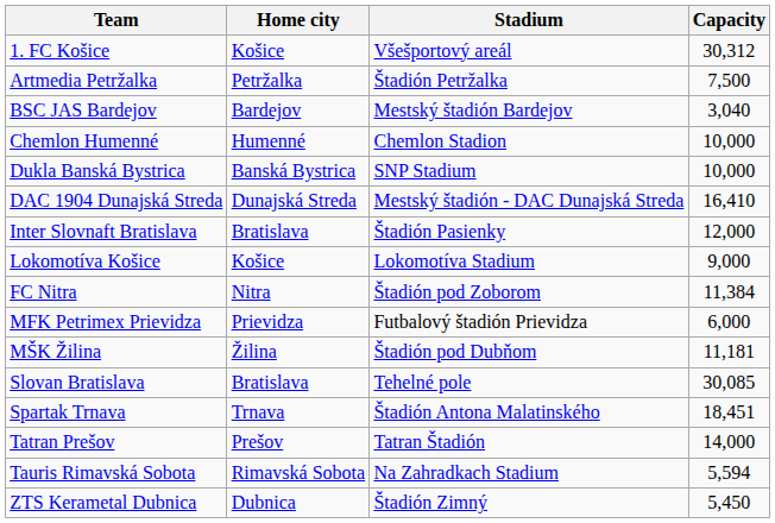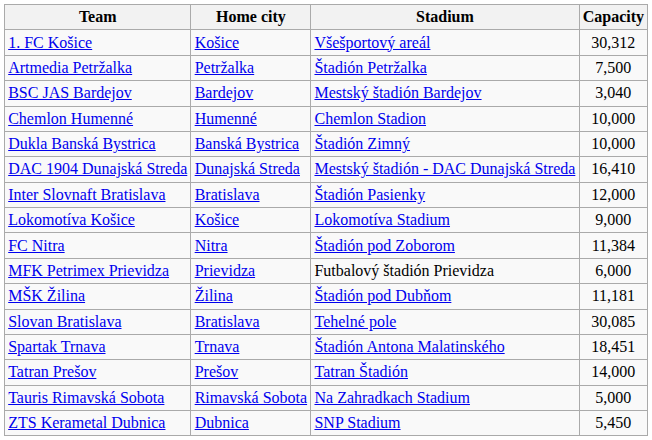 <table class="wikitable sortable">
 <tr>
 <th>Team</th>
 <th>Home city</th>
 <th>Stadium</th>
 <th>Capacity</th>
 </tr>
 <tr>
 <td><a href='#'>1. FC Košice</a></td>
 <td><a href='#'>Košice</a></td>
 <td><a href='#'>Všešportový areál</a></td>
 <td align="center">30,312</td>
 </tr>
 <tr>
 <td><a href='#'>Artmedia Petržalka</a></td>
 <td><a href='#'>Petržalka</a></td>
 <td><a href='#'>Štadión Petržalka</a></td>
 <td align="center">7,500</td>
 </tr>
 <tr>
 <td><a href='#'>BSC JAS Bardejov</a></td>
 <td><a href='#'>Bardejov</a></td>
 <td><a href='#'>Mestský štadión Bardejov</a></td>
 <td align="center">3,040</td>
 </tr>
 <tr>
 <td><a href='#'>Chemlon Humenné</a></td>
 <td><a href='#'>Humenné</a></td>
 <td><a href='#'>Chemlon Stadion</a></td>
 <td align="center">10,000</td>
 </tr>
 <tr>
 <td><a href='#'>Dukla Banská Bystrica</a></td>
 <td><a href='#'>Banská Bystrica</a></td>
-<td><a href='#'>SNP Stadium</a></td>
+<td><a href='#'>Štadión Zimný</a></td>
 <td align="center">10,000</td>
 </tr>
 <tr>
 <td><a href='#'>DAC 1904 Dunajská Streda</a></td>
 <td><a href='#'>Dunajská Streda</a></td>
 <td><a href='#'>Mestský štadión - DAC Dunajská Streda</a></td>
 <td align="center">16,410</td>
 </tr>
 <tr>
 <td><a href='#'>Inter Slovnaft Bratislava</a></td>
 <td><a href='#'>Bratislava</a></td>
 <td><a href='#'>Štadión Pasienky</a></td>
 <td align="center">12,000</td>
 </tr>
 <tr>
 <td><a href='#'>Lokomotíva Košice</a></td>
 <td><a href='#'>Košice</a></td>
 <td><a href='#'>Lokomotíva Stadium</a></td>
 <td align="center">9,000</td>
 </tr>
 <tr>
 <td><a href='#'>FC Nitra</a></td>
 <td><a href='#'>Nitra</a></td>
 <td><a href='#'>Štadión pod Zoborom</a></td>
 <td align="center">11,384</td>
 </tr>
 <tr>
 <td><a href='#'>MFK Petrimex Prievidza</a></td>
 <td><a href='#'>Prievidza</a></td>
 <td>Futbalový štadión Prievidza</td>
 <td align="center">6,000</td>
 </tr>
 <tr>
 <td><a href='#'>MŠK Žilina</a></td>
 <td><a href='#'>Žilina</a></td>
 <td><a href='#'>Štadión pod Dubňom</a></td>
 <td align="center">11,181</td>
 </tr>
 <tr>
 <td><a href='#'>Slovan Bratislava</a></td>
 <td><a href='#'>Bratislava</a></td>
 <td><a href='#'>Tehelné pole</a></td>
 <td align="center">30,085</td>
 </tr>
 <tr>
 <td><a href='#'>Spartak Trnava</a></td>
 <td><a href='#'>Trnava</a></td>
 <td><a href='#'>Štadión Antona Malatinského</a></td>
 <td align="center">18,451</td>
 </tr>
 <tr>
 <td><a href='#'>Tatran Prešov</a></td>
 <td><a href='#'>Prešov</a></td>
 <td><a href='#'>Tatran Štadión</a></td>
 <td align="center">14,000</td>
 </tr>
 <tr>
 <td><a href='#'>Tauris Rimavská Sobota</a></td>
 <td><a href='#'>Rimavská Sobota</a></td>
 <td><a href='#'>Na Zahradkach Stadium</a></td>
-<td align="center">5,594</td>
+<td align="center">5,000</td>
 </tr>
 <tr>
 <td><a href='#'>ZTS Kerametal Dubnica</a></td>
 <td><a href='#'>Dubnica</a></td>
-<td><a href='#'>Štadión Zimný</a></td>
+<td><a href='#'>SNP Stadium</a></td>
 <td align="center">5,450</td>
 </tr>
 </table>
